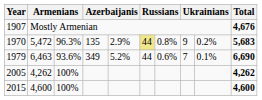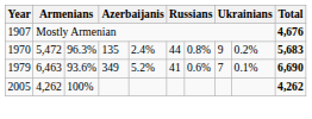 <table class="wikitable">
 <tr>
 <th>Year</th>
 <th colspan="2">Armenians</th>
 <th colspan="2">Azerbaijanis</th>
 <th colspan="2">Russians</th>
 <th colspan="2">Ukrainians</th>
 <th>Total</th>
 </tr>
 <tr>
 <td>1907<em></em></td>
 <td colspan="8">Mostly Armenian</td>
 <td><strong>4,676</strong></td>
 </tr>
 <tr>
 <td>1970</td>
 <td>5,472</td>
 <td>96.3%</td>
 <td>135</td>
-<td>2.9%</td>
-<td style="background: khaki;">44</td>
+<td>2.4%</td>
+<td>44</td>
 <td>0.8%</td>
 <td>9</td>
 <td>0.2%</td>
 <td><strong>5,683</strong></td>
 </tr>
 <tr>
 <td>1979</td>
 <td>6,463</td>
 <td>93.6%</td>
 <td>349</td>
 <td>5.2%</td>
-<td>44</td>
+<td>41</td>
 <td>0.6%</td>
 <td>7</td>
 <td>0.1%</td>
 <td><strong>6,690</strong></td>
 </tr>
 <tr>
 <td>2005</td>
 <td>4,262</td>
 <td>100%</td>
 <td></td>
 <td></td>
 <td></td>
 <td></td>
 <td></td>
 <td></td>
 <td><strong>4,262</strong></td>
 </tr>
-<tr>
-<td>2015</td>
-<td>4,600</td>
-<td>100%</td>
-<td></td>
-<td></td>
-<td></td>
-<td></td>
-<td></td>
-<td></td>
-<td><strong>4,600</strong></td>
-</tr>
 </table>
